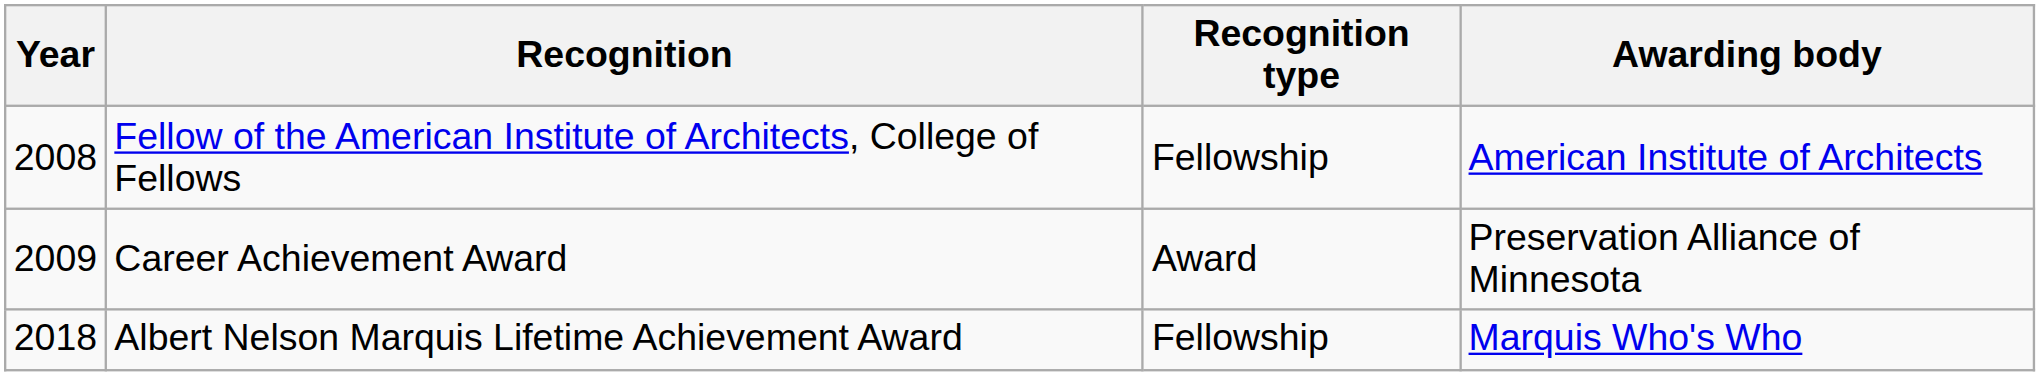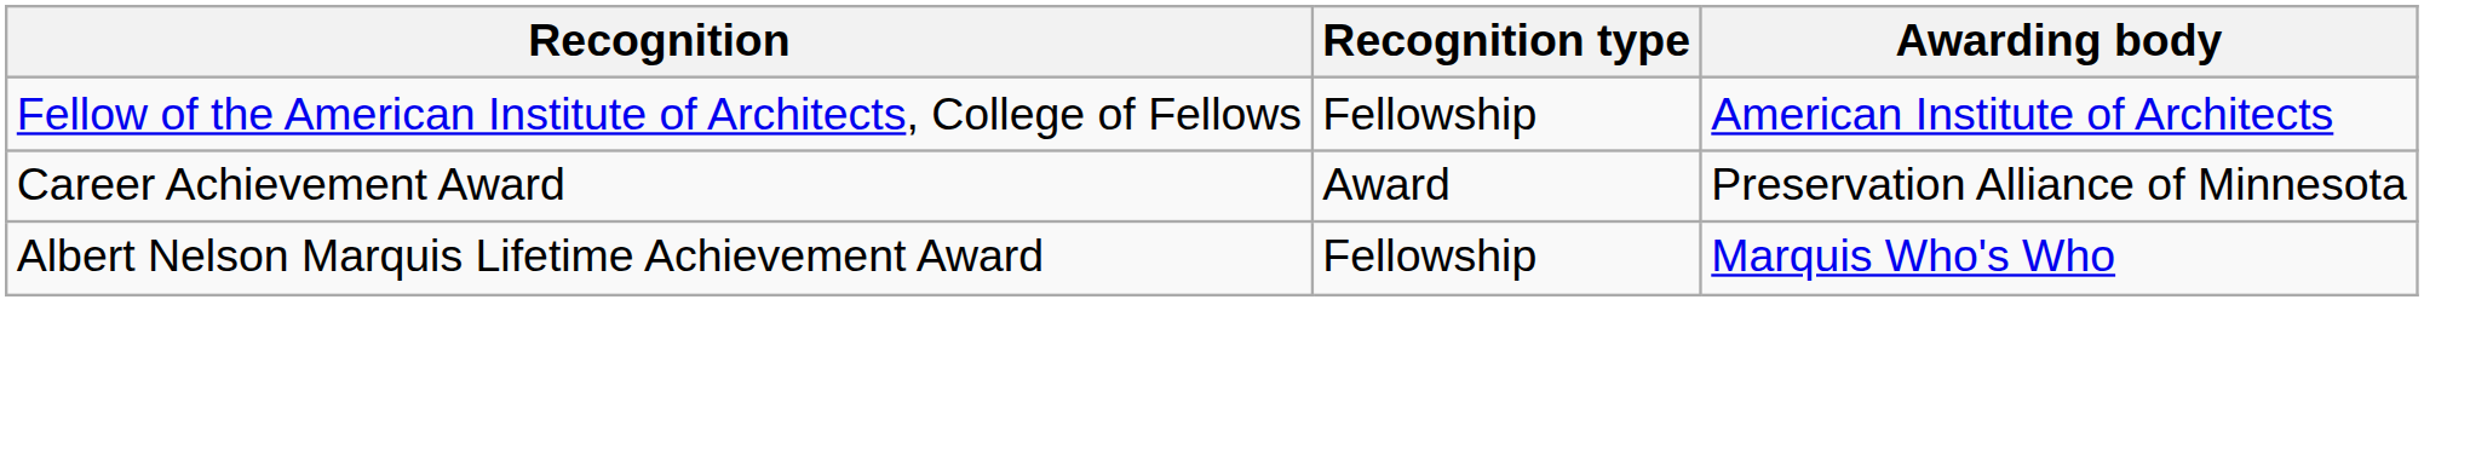 <table class="sortable wikitable">
 <tr>
-<th>Year</th>
 <th>Recognition</th>
 <th>Recognition type</th>
 <th>Awarding body</th>
 </tr>
 <tr>
-<td>2008</td>
 <td><a href='#'>Fellow of the American Institute of Architects</a>, College of Fellows</td>
 <td>Fellowship</td>
 <td><a href='#'>American Institute of Architects</a></td>
 </tr>
 <tr>
-<td>2009</td>
 <td>Career Achievement Award</td>
 <td>Award</td>
 <td>Preservation Alliance of Minnesota</td>
 </tr>
 <tr>
-<td>2018</td>
 <td>Albert Nelson Marquis Lifetime Achievement Award</td>
 <td>Fellowship</td>
 <td><a href='#'>Marquis Who's Who</a></td>
 </tr>
 </table>
